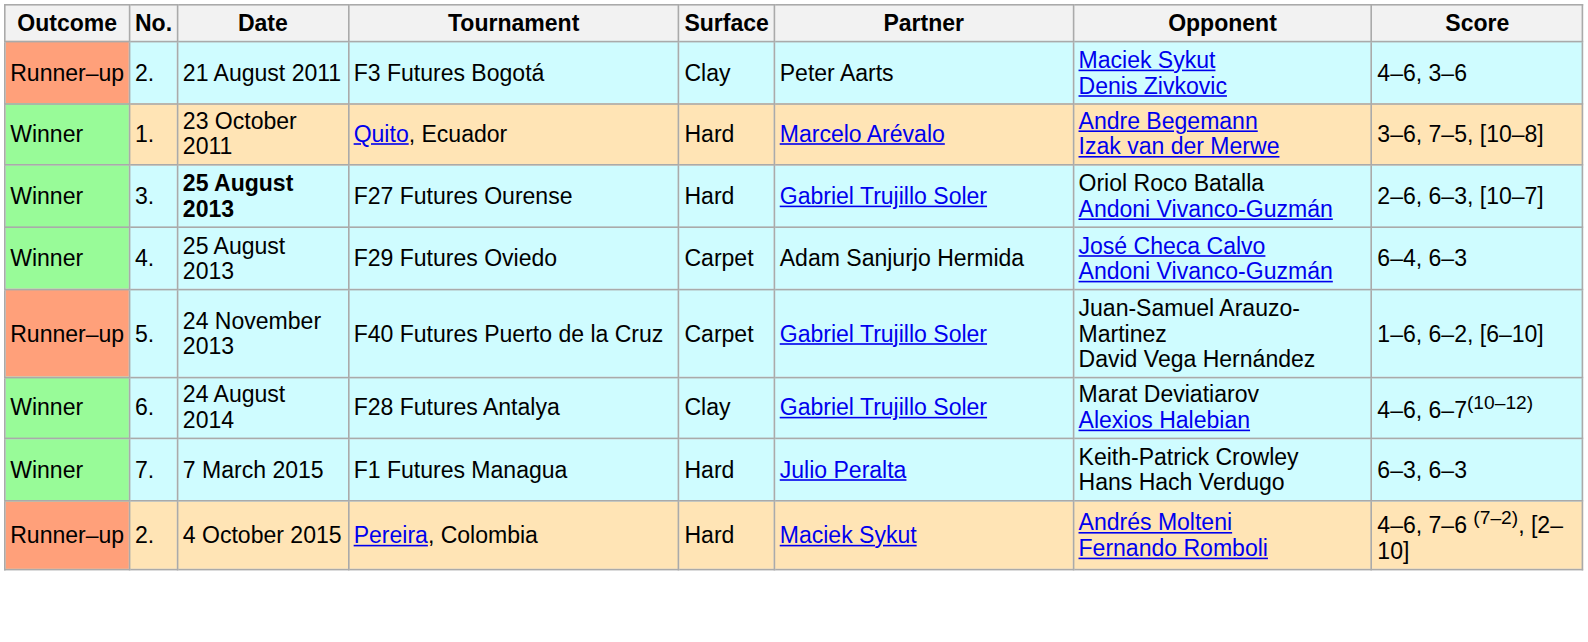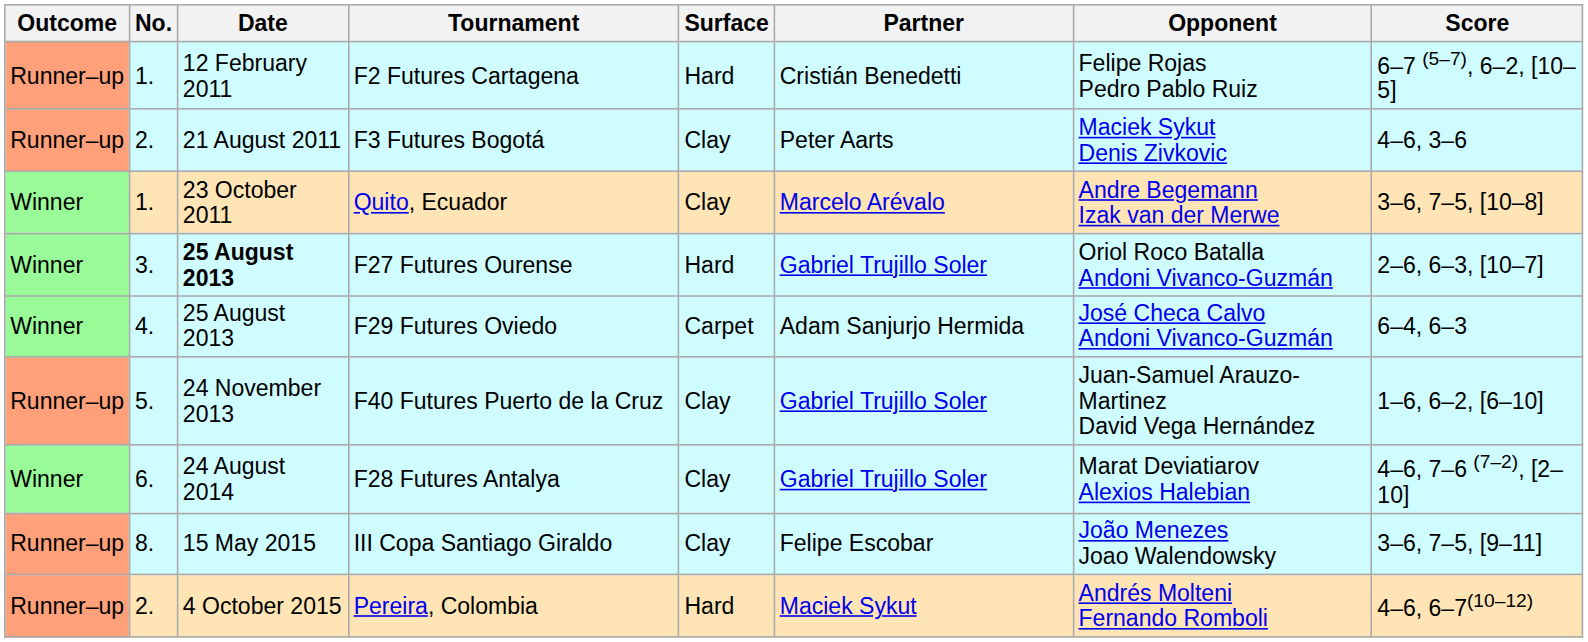 <table class="sortable wikitable" style=font-size:90%>
 <tr>
 <th>Outcome</th>
 <th>No.</th>
 <th width=100>Date</th>
 <th width=200>Tournament</th>
 <th>Surface</th>
 <th width=180>Partner</th>
 <th width=180>Opponent</th>
 <th width=125>Score</th>
+</tr>
+<tr bgcolor=CFFCFF>
+<td bgcolor="FFA07A">Runner–up</td>
+<td>1.</td>
+<td>12 February 2011</td>
+<td> F2 Futures Cartagena</td>
+<td>Hard</td>
+<td> Cristián Benedetti</td>
+<td> Felipe Rojas<br> Pedro Pablo Ruiz</td>
+<td>6–7 <sup>(5–7)</sup>, 6–2, [10–5]</td>
 </tr>
 <tr bgcolor=CFFCFF>
 <td bgcolor="FFA07A">Runner–up</td>
 <td>2.</td>
 <td>21 August 2011</td>
 <td> F3 Futures Bogotá</td>
 <td>Clay</td>
 <td> Peter Aarts</td>
 <td> <a href='#'>Maciek Sykut</a><br> <a href='#'>Denis Zivkovic</a></td>
 <td>4–6, 3–6</td>
 </tr>
 <tr bgcolor="moccasin">
 <td bgcolor=98FB98>Winner</td>
 <td>1.</td>
 <td>23 October 2011</td>
 <td> <a href='#'>Quito</a>, Ecuador</td>
-<td>Hard</td>
+<td>Clay</td>
 <td> <a href='#'>Marcelo Arévalo</a></td>
 <td> <a href='#'>Andre Begemann</a><br> <a href='#'>Izak van der Merwe</a></td>
 <td>3–6, 7–5, [10–8]</td>
 </tr>
 <tr bgcolor=CFFCFF>
 <td bgcolor=98FB98>Winner</td>
 <td>3.</td>
 <td><strong>25 August 2013</strong></td>
 <td> F27 Futures Ourense</td>
 <td>Hard</td>
 <td> <a href='#'>Gabriel Trujillo Soler</a></td>
 <td> Oriol Roco Batalla<br> <a href='#'>Andoni Vivanco-Guzmán</a></td>
 <td>2–6, 6–3, [10–7]</td>
 </tr>
 <tr bgcolor=CFFCFF>
 <td bgcolor=98FB98>Winner</td>
 <td>4.</td>
 <td>25 August 2013</td>
 <td> F29 Futures Oviedo</td>
 <td>Carpet</td>
 <td> Adam Sanjurjo Hermida</td>
 <td> <a href='#'>José Checa Calvo</a><br> <a href='#'>Andoni Vivanco-Guzmán</a></td>
 <td>6–4, 6–3</td>
 </tr>
 <tr bgcolor=CFFCFF>
 <td bgcolor="FFA07A">Runner–up</td>
 <td>5.</td>
 <td>24 November 2013</td>
 <td> F40 Futures Puerto de la Cruz</td>
-<td>Carpet</td>
+<td>Clay</td>
 <td> <a href='#'>Gabriel Trujillo Soler</a></td>
 <td> Juan-Samuel Arauzo-Martinez<br> David Vega Hernández</td>
 <td>1–6, 6–2, [6–10]</td>
 </tr>
 <tr bgcolor=CFFCFF>
 <td bgcolor=98FB98>Winner</td>
 <td>6.</td>
 <td>24 August 2014</td>
 <td> F28 Futures Antalya</td>
 <td>Clay</td>
 <td> <a href='#'>Gabriel Trujillo Soler</a></td>
 <td> Marat Deviatiarov<br> <a href='#'>Alexios Halebian</a></td>
-<td>4–6, 6–7<sup>(10–12)</sup></td>
+<td>4–6, 7–6 <sup>(7–2)</sup>, [2–10]</td>
 </tr>
 <tr bgcolor=CFFCFF>
-<td bgcolor=98FB98>Winner</td>
-<td>7.</td>
-<td>7 March 2015</td>
-<td> F1 Futures Managua</td>
-<td>Hard</td>
-<td> <a href='#'>Julio Peralta</a></td>
-<td> Keith-Patrick Crowley<br> Hans Hach Verdugo</td>
-<td>6–3, 6–3</td>
+<td bgcolor="FFA07A">Runner–up</td>
+<td>8.</td>
+<td>15 May 2015</td>
+<td> III Copa Santiago Giraldo</td>
+<td>Clay</td>
+<td> Felipe Escobar</td>
+<td> <a href='#'>João Menezes</a><br> Joao Walendowsky</td>
+<td>3–6, 7–5, [9–11]</td>
 </tr>
 <tr bgcolor="moccasin">
 <td bgcolor="FFA07A">Runner–up</td>
 <td>2.</td>
 <td>4 October 2015</td>
 <td> <a href='#'>Pereira</a>, Colombia</td>
 <td>Hard</td>
 <td> <a href='#'>Maciek Sykut</a></td>
 <td> <a href='#'>Andrés Molteni</a><br> <a href='#'>Fernando Romboli</a></td>
-<td>4–6, 7–6 <sup>(7–2)</sup>, [2–10]</td>
+<td>4–6, 6–7<sup>(10–12)</sup></td>
 </tr>
 </table>
